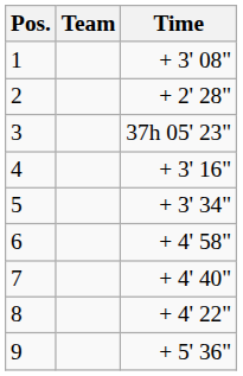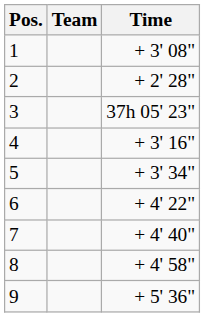 <table class="wikitable">
 <tr>
 <th>Pos.</th>
 <th>Team</th>
 <th>Time</th>
 </tr>
 <tr>
 <td>1</td>
 <td></td>
 <td align=right>+ 3' 08"</td>
 </tr>
 <tr>
 <td>2</td>
 <td></td>
 <td align=right>+ 2' 28"</td>
 </tr>
 <tr>
 <td>3</td>
 <td></td>
 <td align=right>37h 05' 23"</td>
 </tr>
 <tr>
 <td>4</td>
 <td></td>
 <td align=right>+ 3' 16"</td>
 </tr>
 <tr>
 <td>5</td>
 <td></td>
 <td align=right>+ 3' 34"</td>
 </tr>
 <tr>
 <td>6</td>
 <td></td>
-<td align=right>+ 4' 58"</td>
+<td align=right>+ 4' 22"</td>
 </tr>
 <tr>
 <td>7</td>
 <td></td>
 <td align=right>+ 4' 40"</td>
 </tr>
 <tr>
 <td>8</td>
 <td></td>
-<td align=right>+ 4' 22"</td>
+<td align=right>+ 4' 58"</td>
 </tr>
 <tr>
 <td>9</td>
 <td></td>
 <td align=right>+ 5' 36"</td>
 </tr>
 </table>
